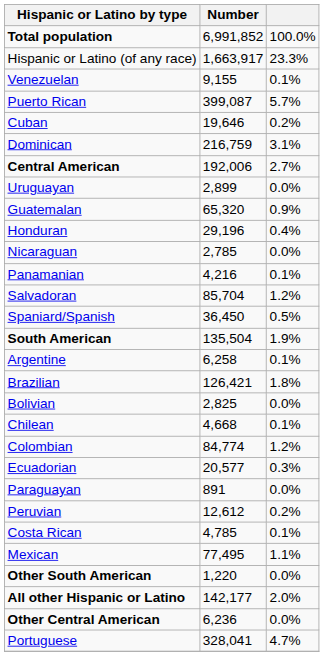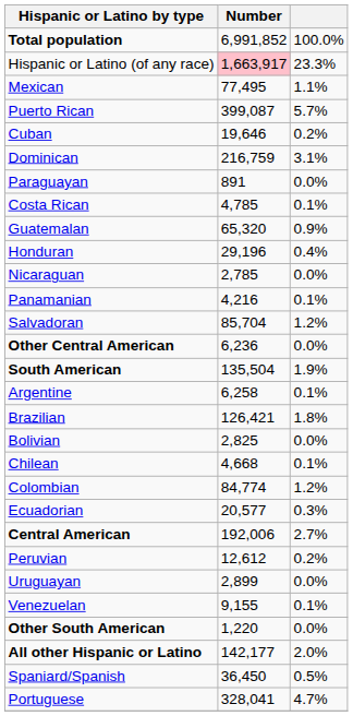 <table class="wikitable sortable">
 <tr>
 <th>Hispanic or Latino by type</th>
 <th>Number</th>
 <th></th>
 </tr>
 <tr>
 <td><strong>Total population</strong></td>
 <td>6,991,852</td>
 <td>100.0%</td>
 </tr>
 <tr>
 <td>Hispanic or Latino (of any race)</td>
-<td>1,663,917</td>
+<td style="background: pink;">1,663,917</td>
 <td>23.3%</td>
 </tr>
 <tr>
-<td> <a href='#'>Venezuelan</a></td>
-<td>9,155</td>
-<td>0.1%</td>
+<td> <a href='#'>Mexican</a></td>
+<td>77,495</td>
+<td>1.1%</td>
 </tr>
 <tr>
 <td> <a href='#'>Puerto Rican</a></td>
 <td>399,087</td>
 <td>5.7%</td>
 </tr>
 <tr>
 <td> <a href='#'>Cuban</a></td>
 <td>19,646</td>
 <td>0.2%</td>
 </tr>
 <tr>
 <td> <a href='#'>Dominican</a></td>
 <td>216,759</td>
 <td>3.1%</td>
 </tr>
 <tr>
-<td><strong>Central American</strong></td>
-<td>192,006</td>
-<td>2.7%</td>
+<td> <a href='#'>Paraguayan</a></td>
+<td>891</td>
+<td>0.0%</td>
 </tr>
 <tr>
-<td> <a href='#'>Uruguayan</a></td>
-<td>2,899</td>
-<td>0.0%</td>
+<td> <a href='#'>Costa Rican</a></td>
+<td>4,785</td>
+<td>0.1%</td>
 </tr>
 <tr>
 <td> <a href='#'>Guatemalan</a></td>
 <td>65,320</td>
 <td>0.9%</td>
 </tr>
 <tr>
 <td> <a href='#'>Honduran</a></td>
 <td>29,196</td>
 <td>0.4%</td>
 </tr>
 <tr>
 <td> <a href='#'>Nicaraguan</a></td>
 <td>2,785</td>
 <td>0.0%</td>
 </tr>
 <tr>
 <td> <a href='#'>Panamanian</a></td>
 <td>4,216</td>
 <td>0.1%</td>
 </tr>
 <tr>
 <td> <a href='#'>Salvadoran</a></td>
 <td>85,704</td>
 <td>1.2%</td>
 </tr>
 <tr>
-<td> <a href='#'>Spaniard/Spanish</a></td>
-<td>36,450</td>
-<td>0.5%</td>
+<td><strong>Other Central American</strong></td>
+<td>6,236</td>
+<td>0.0%</td>
 </tr>
 <tr>
 <td><strong>South American</strong></td>
 <td>135,504</td>
 <td>1.9%</td>
 </tr>
 <tr>
 <td> <a href='#'>Argentine</a></td>
 <td>6,258</td>
 <td>0.1%</td>
 </tr>
 <tr>
 <td> <a href='#'>Brazilian</a></td>
 <td>126,421</td>
 <td>1.8%</td>
 </tr>
 <tr>
 <td> <a href='#'>Bolivian</a></td>
 <td>2,825</td>
 <td>0.0%</td>
 </tr>
 <tr>
 <td> <a href='#'>Chilean</a></td>
 <td>4,668</td>
 <td>0.1%</td>
 </tr>
 <tr>
 <td> <a href='#'>Colombian</a></td>
 <td>84,774</td>
 <td>1.2%</td>
 </tr>
 <tr>
 <td> <a href='#'>Ecuadorian</a></td>
 <td>20,577</td>
 <td>0.3%</td>
 </tr>
 <tr>
-<td> <a href='#'>Paraguayan</a></td>
-<td>891</td>
-<td>0.0%</td>
+<td><strong>Central American</strong></td>
+<td>192,006</td>
+<td>2.7%</td>
 </tr>
 <tr>
 <td> <a href='#'>Peruvian</a></td>
 <td>12,612</td>
 <td>0.2%</td>
 </tr>
 <tr>
-<td> <a href='#'>Costa Rican</a></td>
-<td>4,785</td>
-<td>0.1%</td>
+<td> <a href='#'>Uruguayan</a></td>
+<td>2,899</td>
+<td>0.0%</td>
 </tr>
 <tr>
-<td> <a href='#'>Mexican</a></td>
-<td>77,495</td>
-<td>1.1%</td>
+<td> <a href='#'>Venezuelan</a></td>
+<td>9,155</td>
+<td>0.1%</td>
 </tr>
 <tr>
 <td><strong>Other South American</strong></td>
 <td>1,220</td>
 <td>0.0%</td>
 </tr>
 <tr>
 <td><strong> All other Hispanic or Latino</strong></td>
 <td>142,177</td>
 <td>2.0%</td>
 </tr>
 <tr>
-<td><strong>Other Central American</strong></td>
-<td>6,236</td>
-<td>0.0%</td>
+<td> <a href='#'>Spaniard/Spanish</a></td>
+<td>36,450</td>
+<td>0.5%</td>
 </tr>
 <tr>
 <td> <a href='#'>Portuguese</a></td>
 <td>328,041</td>
 <td>4.7%</td>
 </tr>
 <tr>
 </tr>
 </table>
